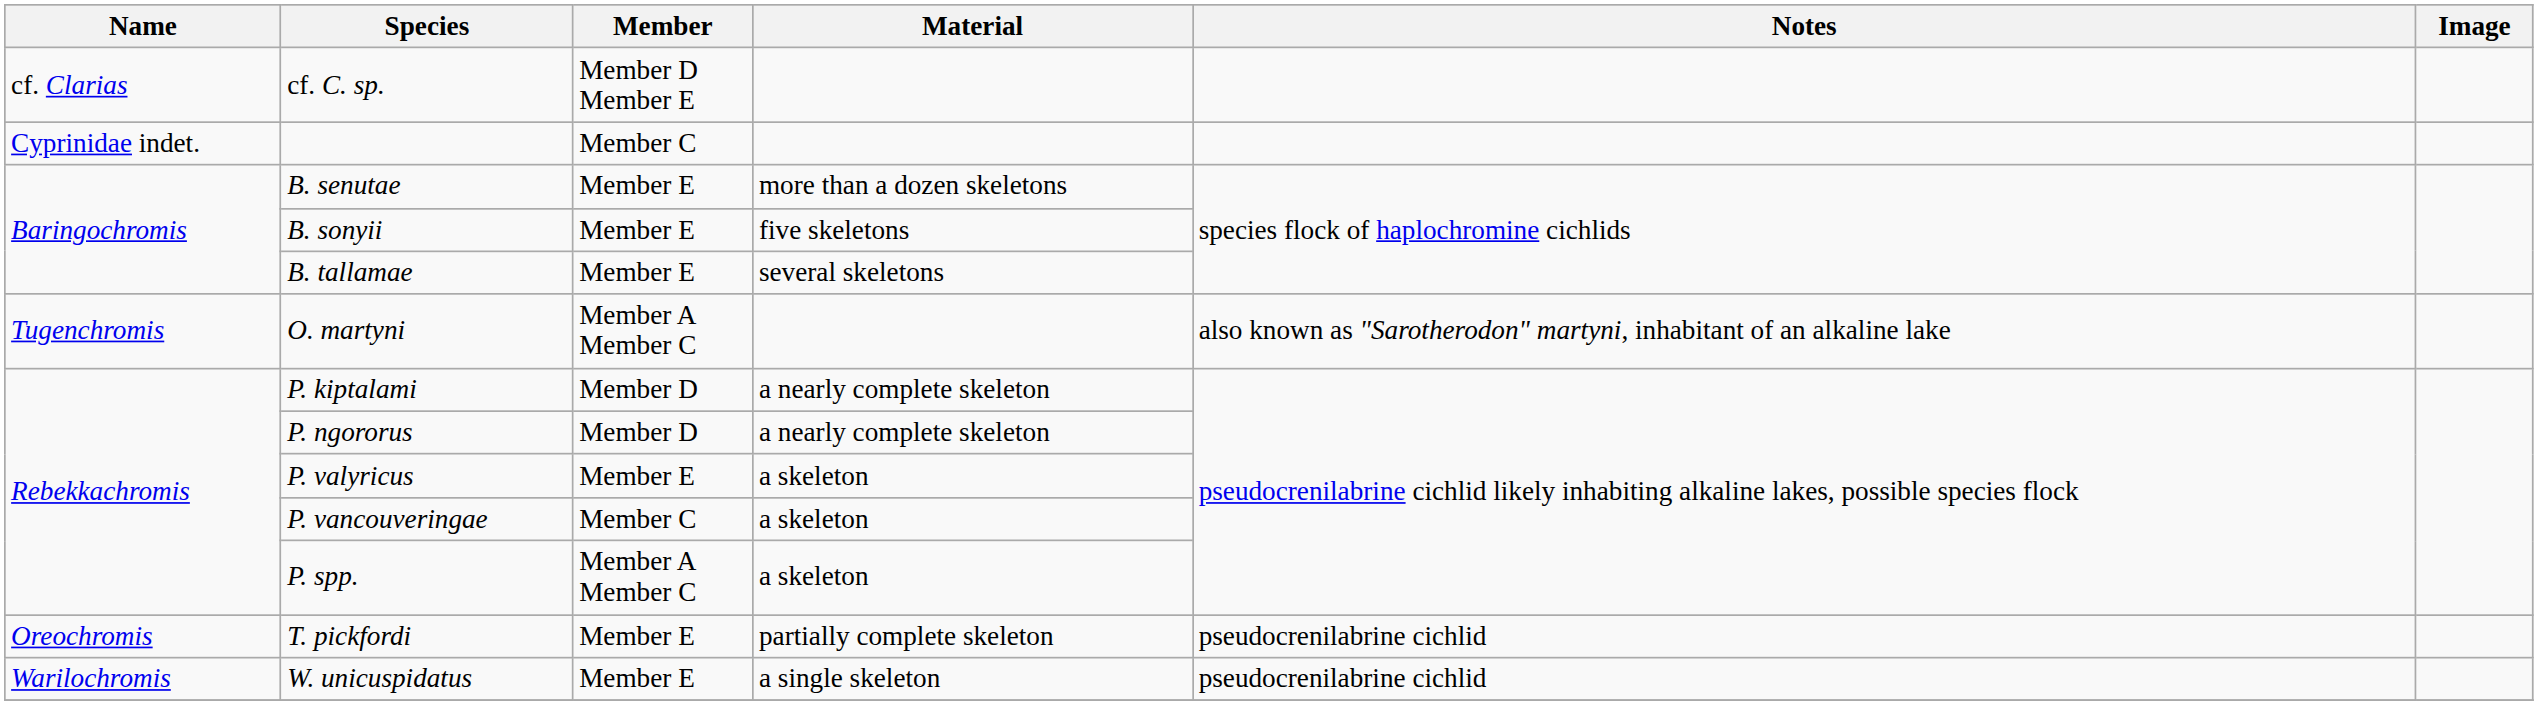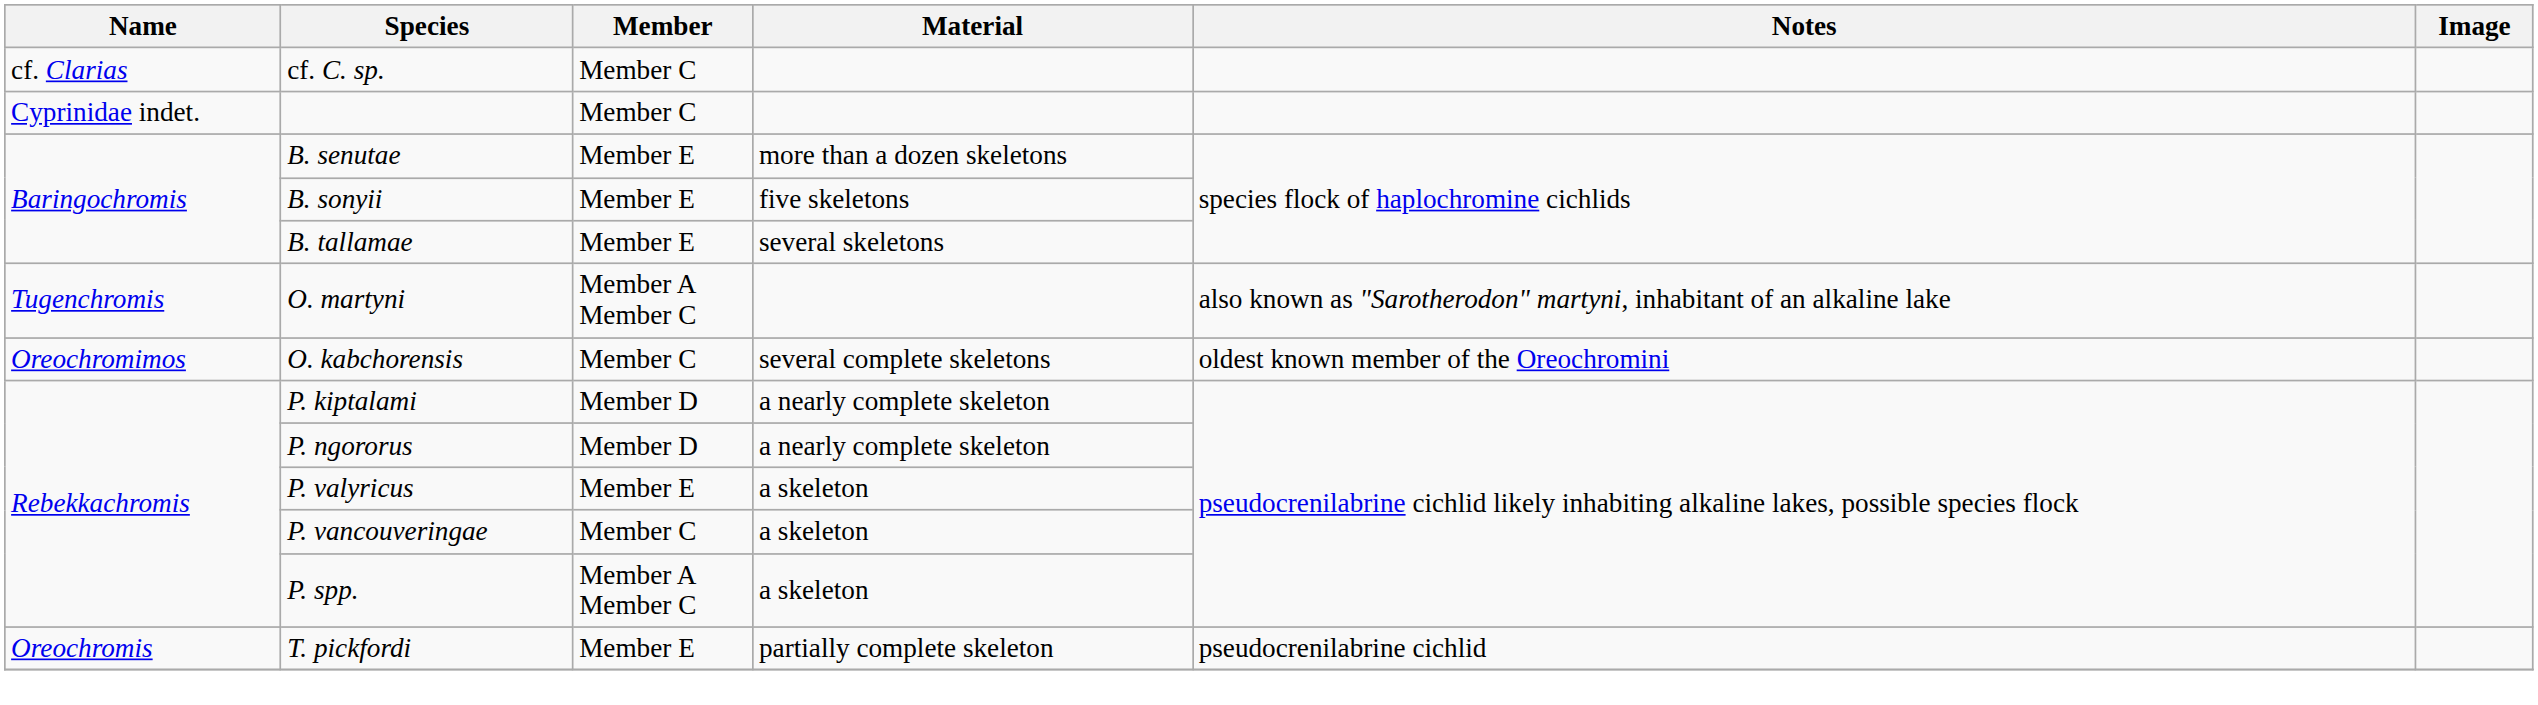 <table class="wikitable" align="center" width="75%">
 <tr>
 <th>Name</th>
 <th>Species</th>
 <th>Member</th>
 <th>Material</th>
 <th>Notes</th>
 <th>Image</th>
 </tr>
 <tr>
 <td>cf. <em><a href='#'>Clarias</a></em></td>
 <td>cf. <em>C. sp.</em></td>
-<td>Member D<br>Member E</td>
+<td>Member C</td>
 <td></td>
 <td></td>
 <td></td>
 </tr>
 <tr>
 <td><a href='#'>Cyprinidae</a> indet.</td>
 <td></td>
 <td>Member C</td>
 <td></td>
 <td></td>
 <td></td>
 </tr>
 <tr>
 <td rowspan="3"><em><a href='#'>Baringochromis </a></em></td>
 <td><em>B. senutae</em></td>
 <td>Member E</td>
 <td>more than a dozen skeletons</td>
 <td rowspan="3">species flock of <a href='#'>haplochromine</a> cichlids</td>
 <td rowspan="3"></td>
 </tr>
 <tr>
 <td><em>B. sonyii</em></td>
 <td>Member E</td>
 <td>five skeletons</td>
 </tr>
 <tr>
 <td><em>B. tallamae</em></td>
 <td>Member E</td>
 <td>several skeletons</td>
 </tr>
 <tr>
 <td><em><a href='#'>Tugenchromis</a></em></td>
 <td><em>O. martyni</em></td>
 <td>Member A<br>Member C</td>
 <td></td>
 <td>also known as <em>"Sarotherodon" martyni</em>, inhabitant of an alkaline lake</td>
 <td></td>
 </tr>
 <tr>
+<td><em><a href='#'>Oreochromimos</a></em></td>
+<td><em>O. kabchorensis</em></td>
+<td>Member C</td>
+<td>several complete skeletons</td>
+<td>oldest known member of the <a href='#'>Oreochromini</a></td>
+<td></td>
+</tr>
+<tr>
 <td rowspan="5"><em><a href='#'>Rebekkachromis</a></em></td>
 <td><em>P. kiptalami</em></td>
 <td>Member D</td>
 <td>a nearly complete skeleton</td>
 <td rowspan="5"><a href='#'>pseudocrenilabrine</a> cichlid likely inhabiting alkaline lakes, possible species flock</td>
 <td rowspan="5"></td>
 </tr>
 <tr>
 <td><em>P. ngororus </em></td>
 <td>Member D</td>
 <td>a nearly complete skeleton</td>
 </tr>
 <tr>
 <td><em>P. valyricus</em></td>
 <td>Member E</td>
 <td>a skeleton</td>
 </tr>
 <tr>
 <td><em>P. vancouveringae</em></td>
 <td>Member C</td>
 <td>a skeleton</td>
 </tr>
 <tr>
 <td><em>P. spp.</em></td>
 <td>Member A<br>Member C</td>
 <td>a skeleton</td>
 </tr>
 <tr>
 <td><em><a href='#'>Oreochromis</a></em></td>
 <td><em>T. pickfordi</em></td>
 <td>Member E</td>
 <td>partially complete skeleton</td>
 <td>pseudocrenilabrine cichlid</td>
 <td></td>
 </tr>
 <tr>
-<td><em><a href='#'>Warilochromis</a></em></td>
-<td><em>W. unicuspidatus</em></td>
-<td>Member E</td>
-<td>a single skeleton</td>
-<td>pseudocrenilabrine cichlid</td>
-<td></td>
-</tr>
-<tr>
 </tr>
 </table>
